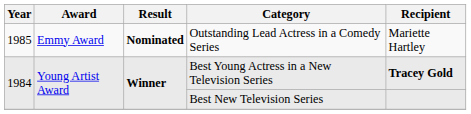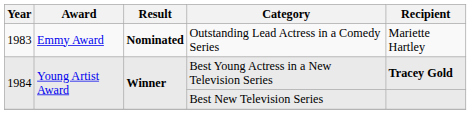 <table class="wikitable">
 <tr>
 <th>Year</th>
 <th>Award</th>
 <th>Result</th>
 <th>Category</th>
 <th>Recipient</th>
 </tr>
 <tr>
-<td>1985</td>
+<td>1983</td>
 <td><a href='#'>Emmy Award</a></td>
 <td><strong>Nominated</strong></td>
 <td>Outstanding Lead Actress in a Comedy Series</td>
 <td>Mariette Hartley</td>
 </tr>
 <tr style="background-color: #EAEAEA;" |>
 <td rowspan=2>1984</td>
 <td rowspan=2><a href='#'>Young Artist Award</a></td>
 <td rowspan=2><strong>Winner</strong></td>
 <td>Best Young Actress in a New Television Series</td>
 <td><strong>Tracey Gold</strong></td>
 </tr>
 <tr style="background-color: #EAEAEA;" |>
 <td>Best New Television Series</td>
 <td></td>
 </tr>
 <tr>
 </tr>
 </table>
